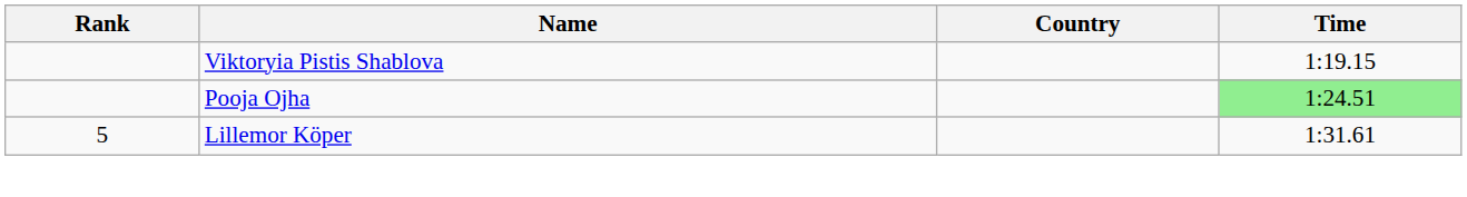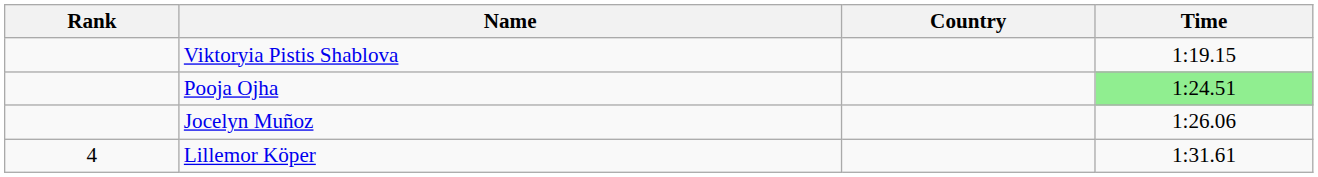 <table class="wikitable" style="text-align:center;width: 50%">
 <tr>
 <th>Rank</th>
 <th>Name</th>
 <th>Country</th>
 <th>Time</th>
 </tr>
 <tr>
 <td></td>
 <td align="left"><a href='#'>Viktoryia Pistis Shablova</a></td>
 <td align="left"></td>
 <td>1:19.15</td>
 </tr>
 <tr>
 <td></td>
 <td align="left"><a href='#'>Pooja Ojha</a></td>
 <td align="left"></td>
 <td style="background: lightgreen;">1:24.51</td>
 </tr>
 <tr>
-<td>5</td>
+<td></td>
+<td align="left"><a href='#'>Jocelyn Muñoz</a></td>
+<td align="left"></td>
+<td>1:26.06</td>
+</tr>
+<tr>
+<td>4</td>
 <td align="left"><a href='#'>Lillemor Köper</a></td>
 <td align="left"></td>
 <td>1:31.61</td>
 </tr>
 </table>
